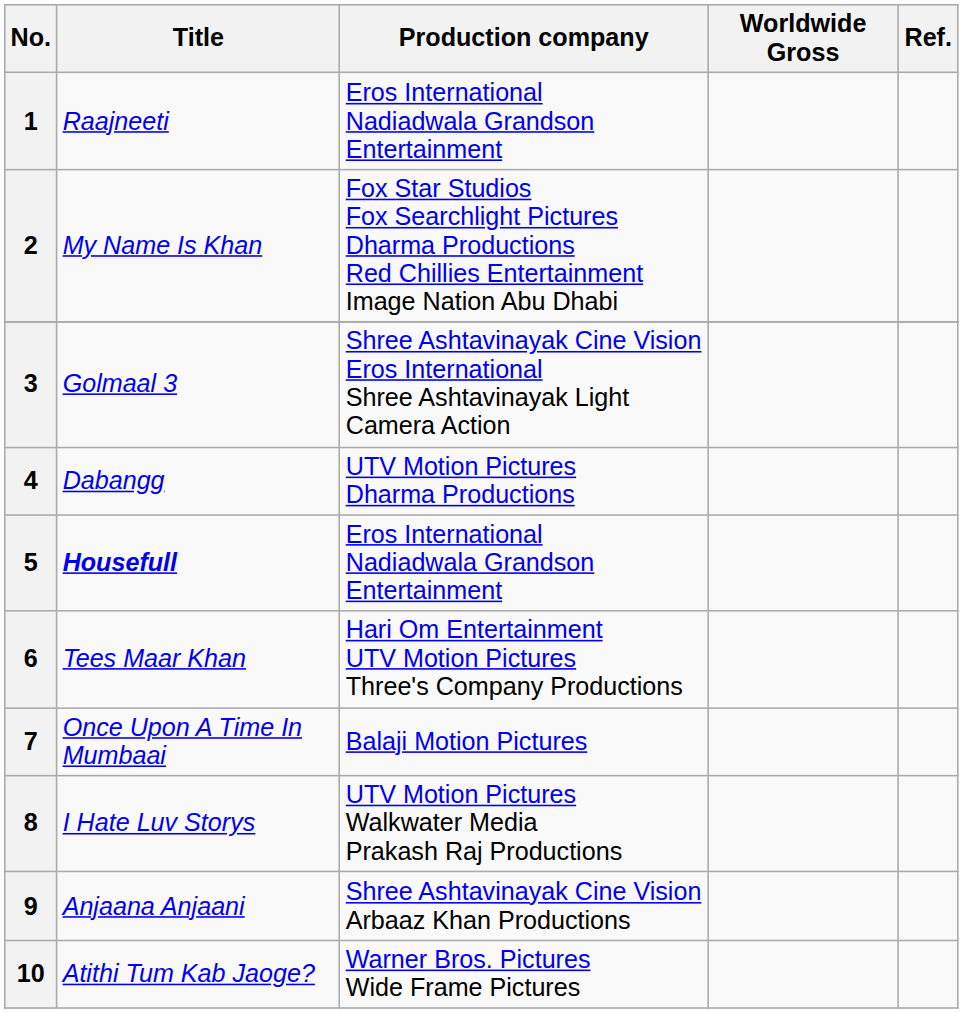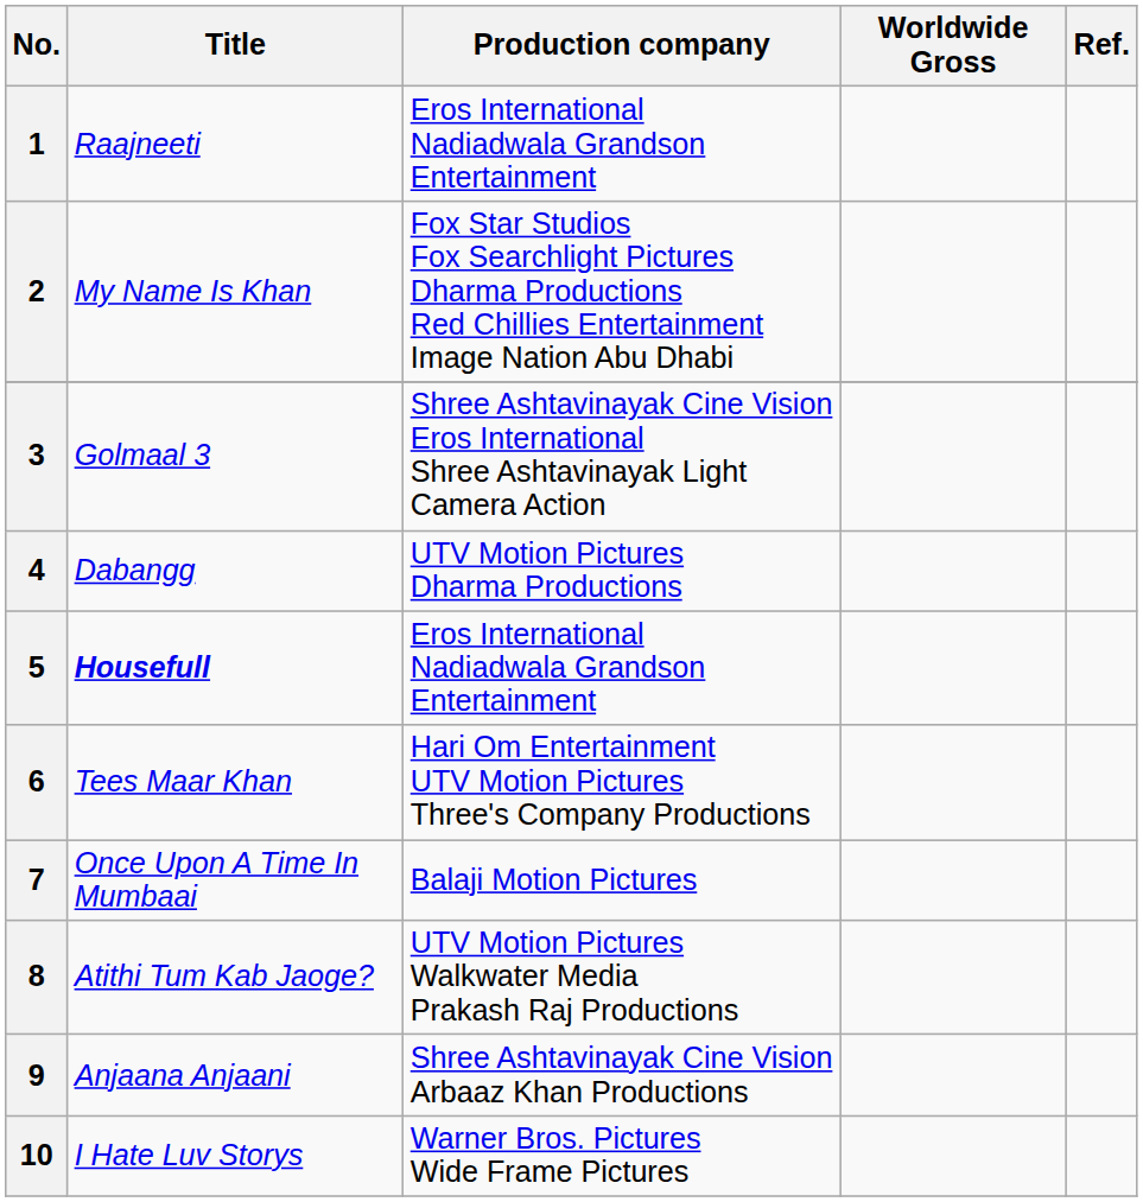 <table class="wikitable">
 <tr>
 <th>No.</th>
 <th>Title</th>
 <th>Production company</th>
 <th>Worldwide Gross</th>
 <th>Ref.</th>
 </tr>
 <tr>
 <th>1</th>
 <td><em><a href='#'>Raajneeti</a></em></td>
 <td><a href='#'>Eros International</a><br><a href='#'>Nadiadwala Grandson Entertainment</a></td>
 <td></td>
 <td></td>
 </tr>
 <tr>
 <th>2</th>
 <td><em><a href='#'>My Name Is Khan</a></em></td>
 <td><a href='#'>Fox Star Studios</a><br><a href='#'>Fox Searchlight Pictures</a><br><a href='#'>Dharma Productions</a><br><a href='#'>Red Chillies Entertainment</a><br>Image Nation Abu Dhabi</td>
 <td></td>
 <td></td>
 </tr>
 <tr>
 </tr>
 <tr>
 <th>3</th>
 <td><em><a href='#'>Golmaal 3</a></em></td>
 <td><a href='#'>Shree Ashtavinayak Cine Vision</a><br><a href='#'>Eros International</a><br>Shree Ashtavinayak Light Camera Action</td>
 <td></td>
 <td></td>
 </tr>
 <tr>
 <th>4</th>
 <td><em><a href='#'>Dabangg</a></em></td>
 <td><a href='#'>UTV Motion Pictures</a><br><a href='#'>Dharma Productions</a></td>
 <td></td>
 <td></td>
 </tr>
 <tr>
 <th>5</th>
 <td><strong><em><a href='#'>Housefull</a></em></strong></td>
 <td><a href='#'>Eros International</a><br><a href='#'>Nadiadwala Grandson Entertainment</a></td>
 <td></td>
 <td></td>
 </tr>
 <tr>
 <th>6</th>
 <td><em><a href='#'>Tees Maar Khan</a></em></td>
 <td><a href='#'>Hari Om Entertainment</a><br><a href='#'>UTV Motion Pictures</a><br>Three's Company Productions</td>
 <td></td>
 <td></td>
 </tr>
 <tr>
 <th>7</th>
 <td><em><a href='#'>Once Upon A Time In Mumbaai</a></em></td>
 <td><a href='#'>Balaji Motion Pictures</a></td>
 <td></td>
 <td></td>
 </tr>
 <tr>
 <th>8</th>
-<td><em><a href='#'>I Hate Luv Storys</a></em></td>
+<td><em><a href='#'>Atithi Tum Kab Jaoge?</a></em></td>
 <td><a href='#'>UTV Motion Pictures</a><br>Walkwater Media<br>Prakash Raj Productions</td>
 <td></td>
 <td></td>
 </tr>
 <tr>
 <th>9</th>
 <td><em><a href='#'>Anjaana Anjaani</a></em></td>
 <td><a href='#'>Shree Ashtavinayak Cine Vision</a><br>Arbaaz Khan Productions</td>
 <td></td>
 <td></td>
 </tr>
 <tr>
 <th>10</th>
-<td><em><a href='#'>Atithi Tum Kab Jaoge?</a></em></td>
+<td><em><a href='#'>I Hate Luv Storys</a></em></td>
 <td><a href='#'>Warner Bros. Pictures</a><br>Wide Frame Pictures</td>
 <td></td>
 <td></td>
 </tr>
 </table>
